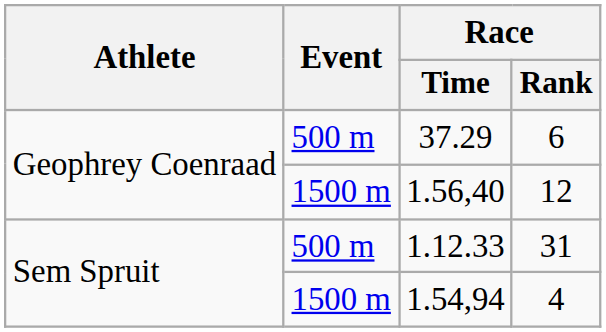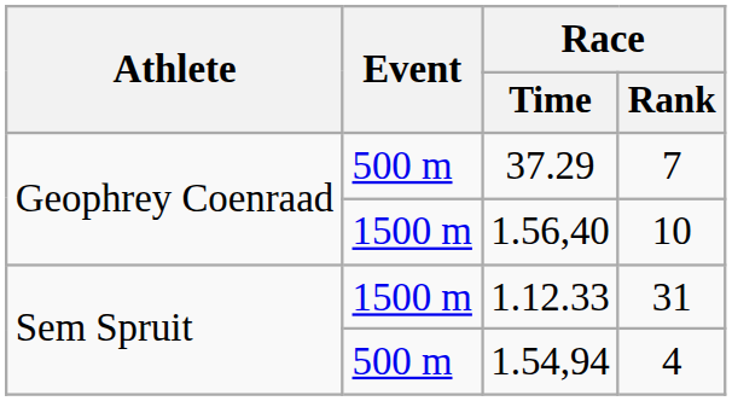 <table class="wikitable" style="font-size:90%">
 <tr>
 <th rowspan=2>Athlete</th>
 <th rowspan=2>Event</th>
 <th colspan="2">Race</th>
 </tr>
 <tr style="font-size:95%">
 <th>Time</th>
 <th>Rank</th>
 </tr>
 <tr align=center>
 <td align=left rowspan=2>Geophrey Coenraad</td>
 <td align=left><a href='#'>500 m</a></td>
 <td>37.29</td>
-<td>6</td>
+<td>7</td>
 </tr>
 <tr align=center>
 <td align=left><a href='#'>1500 m</a></td>
 <td>1.56,40</td>
-<td>12</td>
+<td>10</td>
 </tr>
 <tr align=center>
 <td align=left rowspan=2>Sem Spruit</td>
-<td align=left><a href='#'>500 m</a></td>
+<td align=left><a href='#'>1500 m</a></td>
 <td>1.12.33</td>
 <td>31</td>
 </tr>
 <tr align=center>
-<td align=left><a href='#'>1500 m</a></td>
+<td align=left><a href='#'>500 m</a></td>
 <td>1.54,94</td>
 <td>4</td>
 </tr>
 </table>
